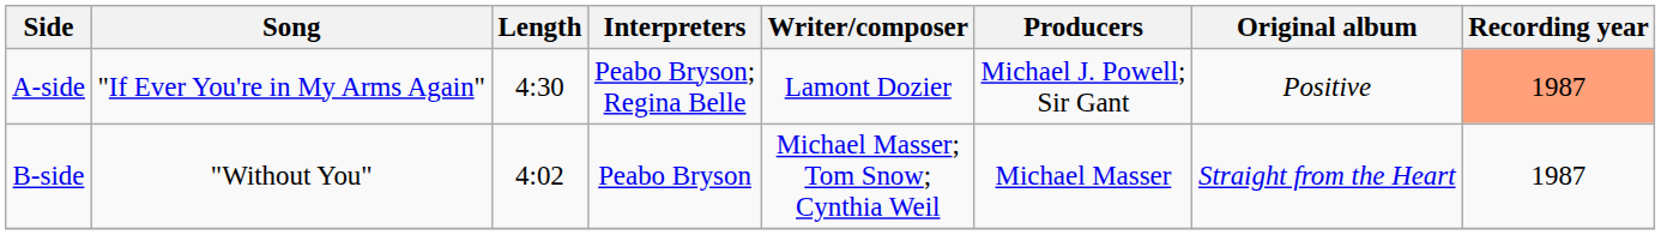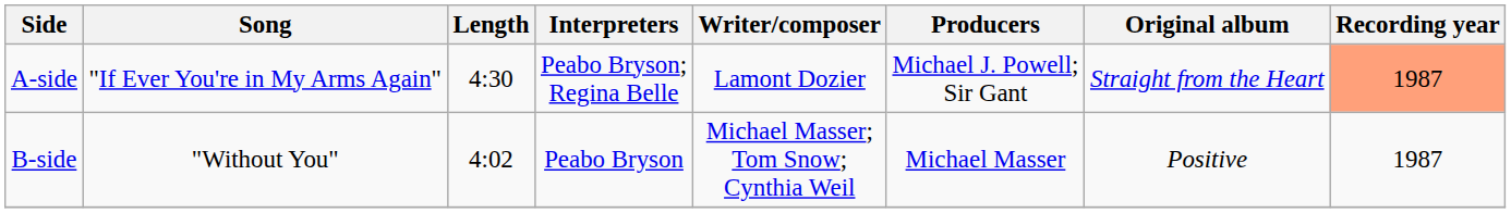 <table class="wikitable">
 <tr>
 <th>Side</th>
 <th>Song</th>
 <th>Length</th>
 <th>Interpreters</th>
 <th>Writer/composer</th>
 <th>Producers</th>
 <th>Original album</th>
 <th>Recording year</th>
 </tr>
 <tr>
 <td align="center"><a href='#'>A-side</a></td>
 <td align="center">"<a href='#'>If Ever You're in My Arms Again</a>"</td>
 <td align="center">4:30<br></td>
 <td align="center"><a href='#'>Peabo Bryson</a>;<br><a href='#'>Regina Belle</a></td>
 <td align="center"><a href='#'>Lamont Dozier</a></td>
 <td align="center"><a href='#'>Michael J. Powell</a>;<br>Sir Gant</td>
-<td align="center"><em>Positive</em><br></td>
+<td align="center"><em><a href='#'>Straight from the Heart</a></em><br></td>
 <td align="center" style="background: lightsalmon;">1987</td>
 </tr>
 <tr>
 <td align="center"><a href='#'>B-side</a></td>
 <td align="center">"Without You"</td>
 <td align="center">4:02<br></td>
 <td align="center"><a href='#'>Peabo Bryson</a></td>
 <td align="center"><a href='#'>Michael Masser</a>;<br><a href='#'>Tom Snow</a>;<br><a href='#'>Cynthia Weil</a></td>
 <td align="center"><a href='#'>Michael Masser</a></td>
-<td align="center"><em><a href='#'>Straight from the Heart</a></em><br></td>
+<td align="center"><em>Positive</em><br></td>
 <td align="center">1987</td>
 </tr>
 <tr>
 </tr>
 </table>
